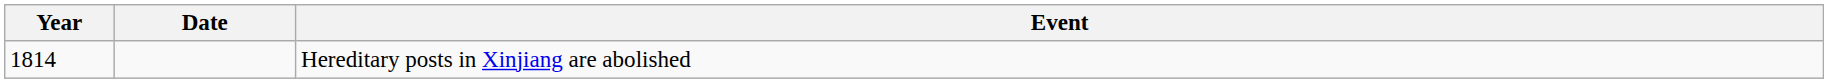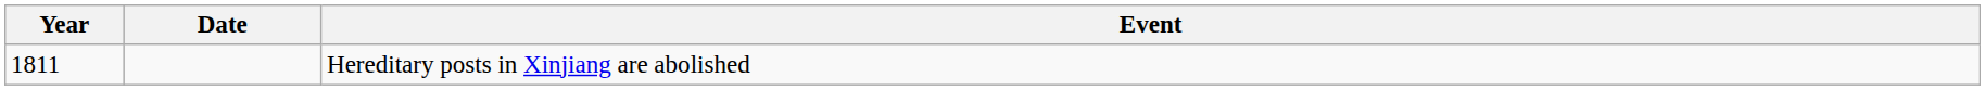 <table class="wikitable" width="100%">
 <tr>
 <th style="width:6%">Year</th>
 <th style="width:10%">Date</th>
 <th>Event</th>
 </tr>
 <tr>
-<td>1814</td>
+<td>1811</td>
 <td></td>
 <td>Hereditary posts in <a href='#'>Xinjiang</a> are abolished</td>
 </tr>
 </table>
